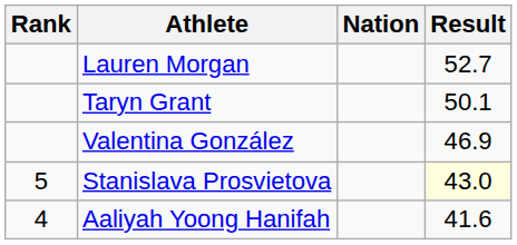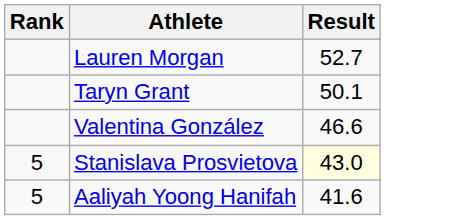 <table class="wikitable sortable" style="text-align:center">
 <tr>
 <th>Rank</th>
 <th>Athlete</th>
-<th>Nation</th>
 <th>Result</th>
 </tr>
 <tr>
 <td></td>
 <td align=left><a href='#'>Lauren Morgan</a></td>
-<td align=left></td>
 <td>52.7</td>
 </tr>
 <tr>
 <td></td>
 <td align=left><a href='#'>Taryn Grant</a></td>
-<td align=left></td>
 <td>50.1</td>
 </tr>
 <tr>
 <td></td>
 <td align=left><a href='#'>Valentina González</a></td>
-<td align=left></td>
-<td>46.9</td>
+<td>46.6</td>
 </tr>
 <tr>
 <td>5</td>
 <td align=left><a href='#'>Stanislava Prosvietova</a></td>
-<td align=left></td>
 <td style="background: lightyellow;">43.0</td>
 </tr>
 <tr>
-<td>4</td>
+<td>5</td>
 <td align=left><a href='#'>Aaliyah Yoong Hanifah</a></td>
-<td align=left></td>
 <td>41.6</td>
 </tr>
 </table>
